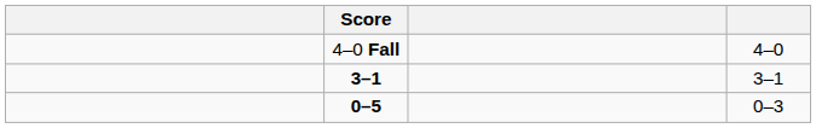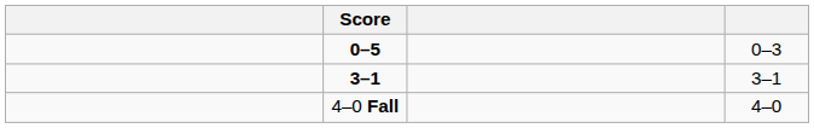 <table class="wikitable" style="text-align: center; ">
 <tr>
 <th align="right" width="270"></th>
 <th width="65">Score</th>
 <th align="left" width="270"></th>
 <th width="65"></th>
 </tr>
 <tr>
+<td align="left"></td>
+<td><strong>0–5</strong></td>
 <td align="left"><strong></strong></td>
-<td>4–0 <strong>Fall</strong></td>
-<td align="left"></td>
-<td>4–0 <strong></strong></td>
+<td>0–3 <strong></strong></td>
 </tr>
 <tr>
 <td align="left"><strong></strong></td>
 <td><strong>3–1</strong></td>
 <td align="left"></td>
 <td>3–1 <strong></strong></td>
 </tr>
 <tr>
+<td align="left"><strong></strong></td>
+<td>4–0 <strong>Fall</strong></td>
 <td align="left"></td>
-<td><strong>0–5</strong></td>
-<td align="left"><strong></strong></td>
-<td>0–3 <strong></strong></td>
+<td>4–0 <strong></strong></td>
 </tr>
 </table>
